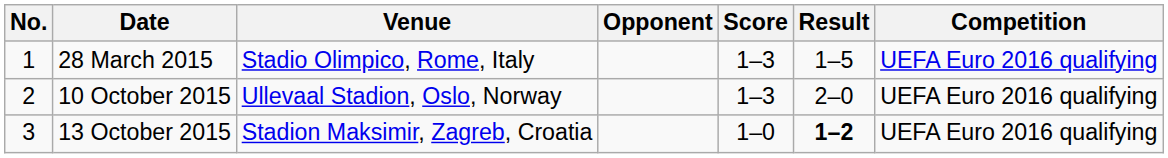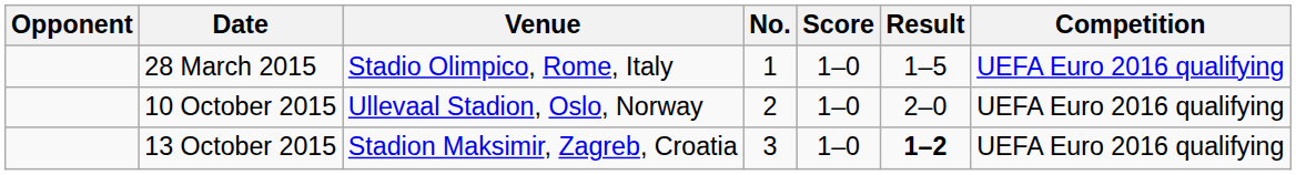 <table class="wikitable sortable">
 <tr>
-<th scope="col">No.</th>
+<th scope="col">Opponent</th>
 <th scope="col">Date</th>
 <th scope="col">Venue</th>
-<th scope="col">Opponent</th>
+<th scope="col">No.</th>
 <th scope="col">Score</th>
 <th scope="col">Result</th>
 <th scope="col">Competition</th>
 </tr>
 <tr>
-<td style="text-align:center">1</td>
+<td></td>
 <td>28 March 2015</td>
 <td><a href='#'>Stadio Olimpico</a>, <a href='#'>Rome</a>, Italy</td>
-<td></td>
-<td style="text-align:center">1–3</td>
+<td style="text-align:center">1</td>
+<td style="text-align:center">1–0</td>
 <td style="text-align:center">1–5</td>
 <td><a href='#'>UEFA Euro 2016 qualifying</a></td>
 </tr>
 <tr>
-<td style="text-align:center">2</td>
+<td></td>
 <td>10 October 2015</td>
 <td><a href='#'>Ullevaal Stadion</a>, <a href='#'>Oslo</a>, Norway</td>
-<td></td>
-<td style="text-align:center">1–3</td>
+<td style="text-align:center">2</td>
+<td style="text-align:center">1–0</td>
 <td style="text-align:center">2–0</td>
 <td>UEFA Euro 2016 qualifying</td>
 </tr>
 <tr>
-<td style="text-align:center">3</td>
+<td></td>
 <td>13 October 2015</td>
 <td><a href='#'>Stadion Maksimir</a>, <a href='#'>Zagreb</a>, Croatia</td>
-<td></td>
+<td style="text-align:center">3</td>
 <td style="text-align:center">1–0</td>
 <td style="text-align:center"><strong>1–2</strong></td>
 <td>UEFA Euro 2016 qualifying</td>
 </tr>
 </table>
